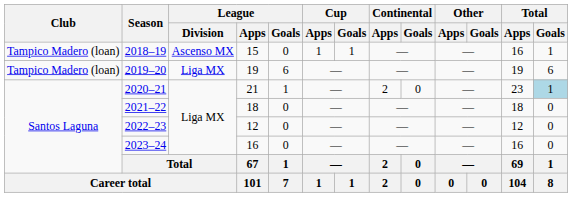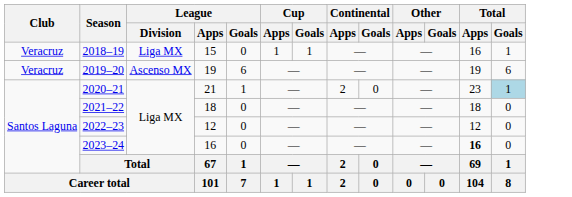 <table class="wikitable" style="text-align:center">
 <tr>
 <th rowspan="2">Club</th>
 <th rowspan="2">Season</th>
 <th colspan="3">League</th>
 <th colspan="2">Cup</th>
 <th colspan="2">Continental</th>
 <th colspan="2">Other</th>
 <th colspan="2">Total</th>
 </tr>
 <tr>
 <th>Division</th>
 <th>Apps</th>
 <th>Goals</th>
 <th>Apps</th>
 <th>Goals</th>
 <th>Apps</th>
 <th>Goals</th>
 <th>Apps</th>
 <th>Goals</th>
 <th>Apps</th>
 <th>Goals</th>
 </tr>
 <tr>
-<td><a href='#'>Tampico Madero</a> (loan)</td>
+<td><a href='#'>Veracruz</a></td>
 <td><a href='#'>2018–19</a></td>
-<td><a href='#'>Ascenso MX</a></td>
+<td><a href='#'>Liga MX</a></td>
 <td>15</td>
 <td>0</td>
 <td>1</td>
 <td>1</td>
 <td colspan=2>—</td>
 <td colspan=2>—</td>
 <td>16</td>
 <td>1</td>
 </tr>
 <tr>
-<td><a href='#'>Tampico Madero</a> (loan)</td>
+<td><a href='#'>Veracruz</a></td>
 <td><a href='#'>2019–20</a></td>
-<td><a href='#'>Liga MX</a></td>
+<td><a href='#'>Ascenso MX</a></td>
 <td>19</td>
 <td>6</td>
 <td colspan=2>—</td>
 <td colspan=2>—</td>
 <td colspan=2>—</td>
 <td>19</td>
 <td>6</td>
 </tr>
 <tr>
 <td rowspan="5"><a href='#'>Santos Laguna</a></td>
 <td><a href='#'>2020–21</a></td>
 <td rowspan="4">Liga MX</td>
 <td>21</td>
 <td>1</td>
 <td colspan=2>—</td>
 <td>2</td>
 <td>0</td>
 <td colspan=2>—</td>
 <td>23</td>
 <td style="background: lightblue;">1</td>
 </tr>
 <tr>
 <td><a href='#'>2021–22</a></td>
 <td>18</td>
 <td>0</td>
 <td colspan=2>—</td>
 <td colspan=2>—</td>
 <td colspan=2>—</td>
 <td>18</td>
 <td>0</td>
 </tr>
 <tr>
 <td><a href='#'>2022–23</a></td>
 <td>12</td>
 <td>0</td>
 <td colspan=2>—</td>
 <td colspan=2>—</td>
 <td colspan=2>—</td>
 <td>12</td>
 <td>0</td>
 </tr>
 <tr>
 <td><a href='#'>2023–24</a></td>
 <td>16</td>
 <td>0</td>
 <td colspan=2>—</td>
 <td colspan=2>—</td>
 <td colspan=2>—</td>
-<td>16</td>
+<td><strong>16</strong></td>
 <td>0</td>
 </tr>
 <tr>
 <th colspan="2">Total</th>
 <th>67</th>
 <th>1</th>
 <th colspan="2">—</th>
 <th>2</th>
 <th>0</th>
 <th colspan="2">—</th>
 <th>69</th>
 <th>1</th>
 </tr>
 <tr>
 <th colspan="3">Career total</th>
 <th>101</th>
 <th>7</th>
 <th>1</th>
 <th>1</th>
 <th>2</th>
 <th>0</th>
 <th>0</th>
 <th>0</th>
 <th>104</th>
 <th>8</th>
 </tr>
 </table>
